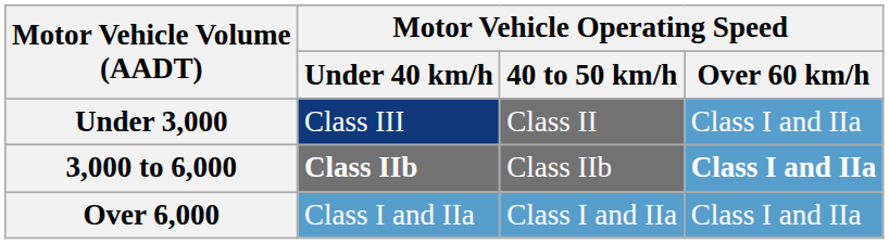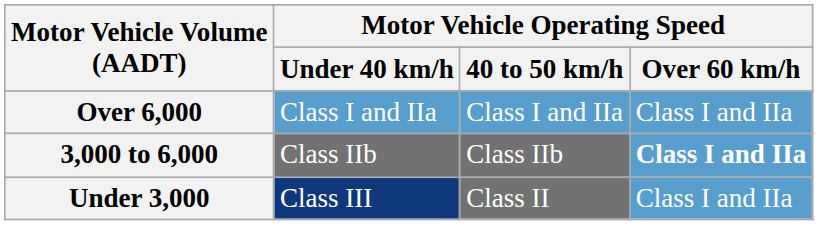 <table class="wikitable">
 <tr>
 <th rowspan=2>Motor Vehicle Volume<br>(AADT)</th>
 <th colspan=3>Motor Vehicle Operating Speed</th>
 </tr>
 <tr>
 <th>Under 40 km/h</th>
 <th>40 to 50 km/h</th>
 <th>Over 60 km/h</th>
 </tr>
 <tr>
+<th>Over 6,000</th>
+<td style="background-color:#589ecc; color:#fff;">Class I and IIa</td>
+<td style="background-color:#589ecc; color:#fff;">Class I and IIa</td>
+<td style="background-color:#589ecc; color:#fff;">Class I and IIa</td>
+</tr>
+<tr>
+<th>3,000 to 6,000</th>
+<td style="background-color:#727272; color:#fff;">Class IIb</td>
+<td style="background-color:#727272; color:#fff;">Class IIb</td>
+<td style="background-color:#589ecc; color:#fff;"><strong>Class I and IIa</strong></td>
+</tr>
+<tr>
 <th>Under 3,000</th>
 <td style="background-color:#0f387c; color:#fff;">Class III</td>
 <td style="background-color:#727272; color:#fff;">Class II</td>
 <td style="background-color:#589ecc; color:#fff;">Class I and IIa</td>
 </tr>
-<tr>
-<th>3,000 to 6,000</th>
-<td style="background-color:#727272; color:#fff;"><strong>Class IIb</strong></td>
-<td style="background-color:#727272; color:#fff;">Class IIb</td>
-<td style="background-color:#589ecc; color:#fff;"><strong>Class I and IIa</strong></td>
-</tr>
-<tr>
-<th>Over 6,000</th>
-<td style="background-color:#589ecc; color:#fff;">Class I and IIa</td>
-<td style="background-color:#589ecc; color:#fff;">Class I and IIa</td>
-<td style="background-color:#589ecc; color:#fff;">Class I and IIa</td>
-</tr>
 </table>
